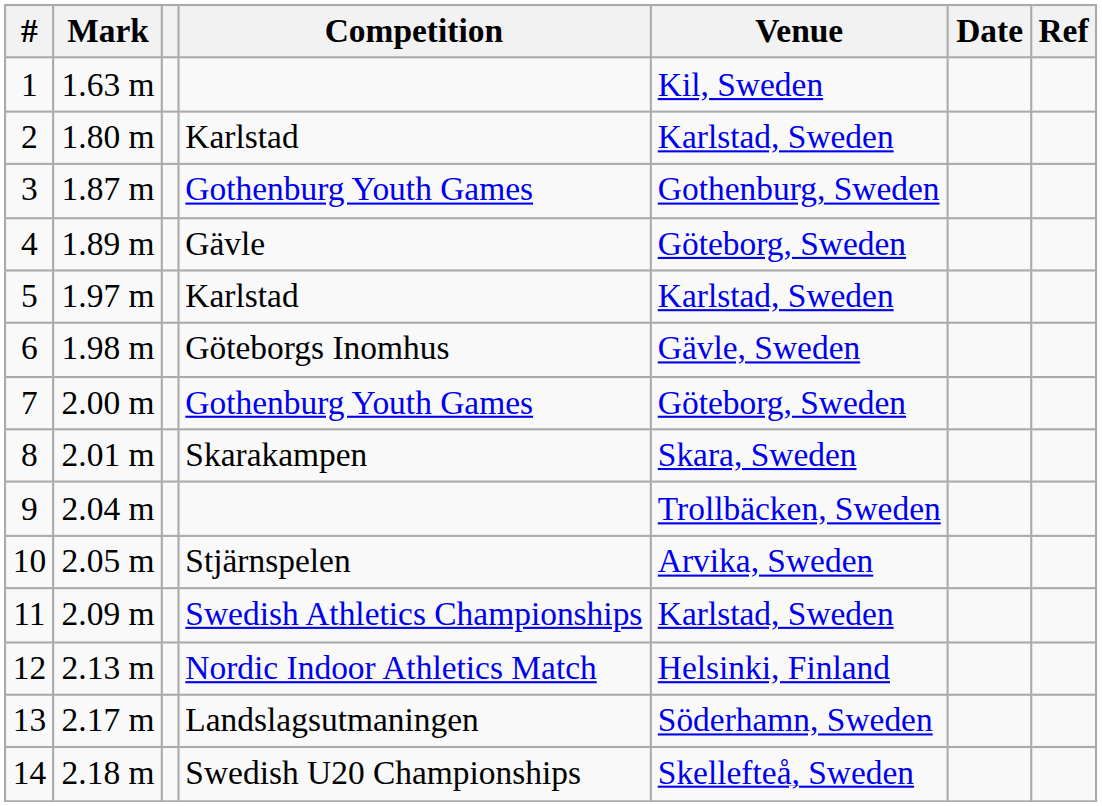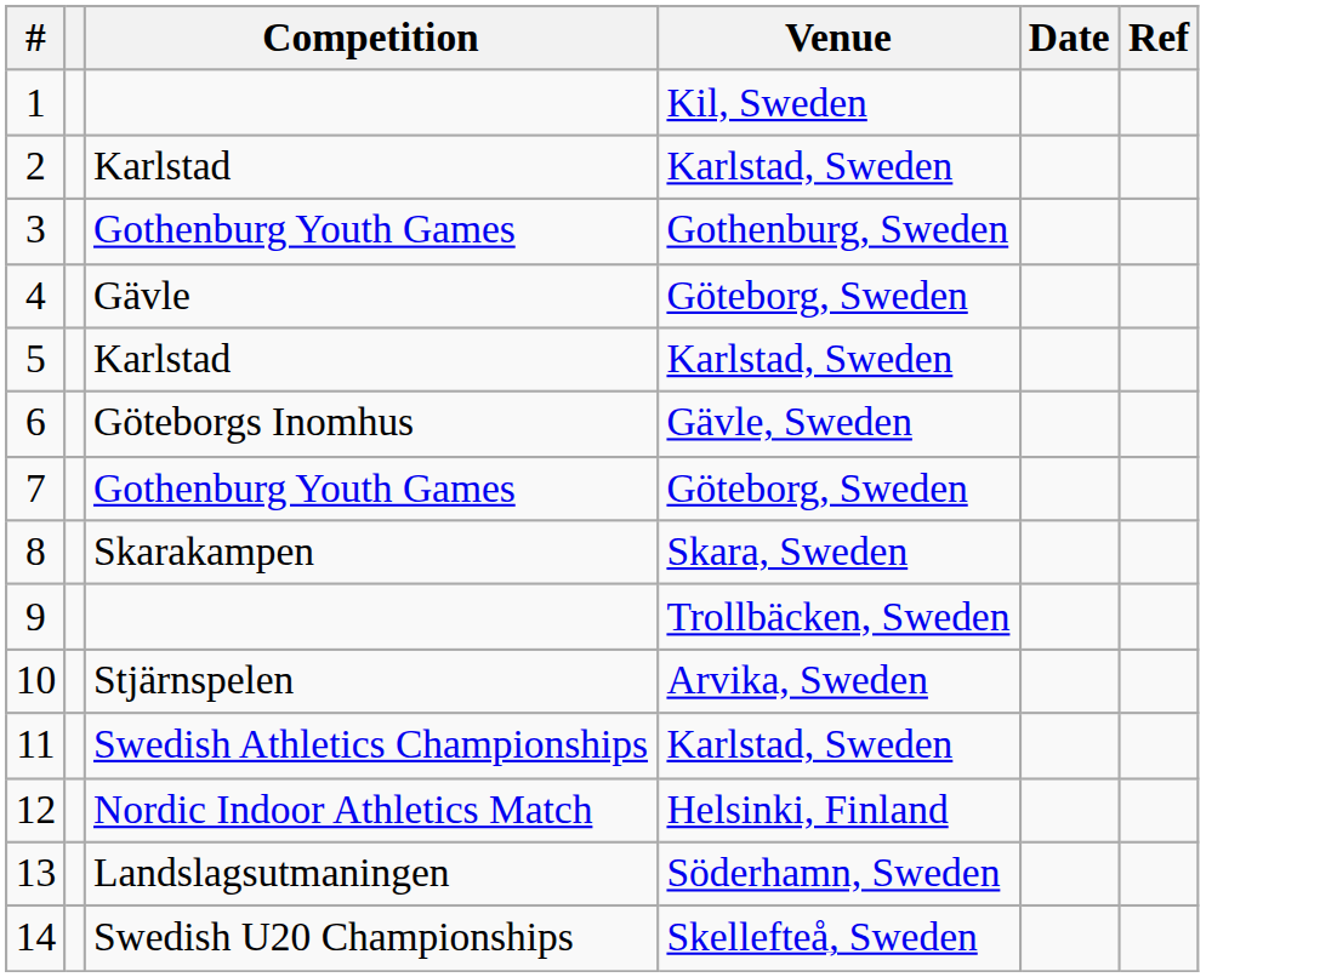 <table class="wikitable sortable">
 <tr>
 <th>#</th>
-<th>Mark</th>
 <th class=unsortable></th>
 <th>Competition</th>
 <th>Venue</th>
 <th>Date</th>
 <th>Ref</th>
 </tr>
 <tr>
 <td align=center>1</td>
-<td align=right>1.63 m</td>
 <td></td>
 <td></td>
 <td><a href='#'>Kil, Sweden</a></td>
 <td align=right></td>
 <td></td>
 </tr>
 <tr>
 <td align=center>2</td>
-<td align=right>1.80 m</td>
 <td></td>
 <td>Karlstad</td>
 <td><a href='#'>Karlstad, Sweden</a></td>
 <td align=right></td>
 <td></td>
 </tr>
 <tr>
 <td align=center>3</td>
-<td align=right>1.87 m</td>
 <td></td>
 <td><a href='#'>Gothenburg Youth Games</a></td>
 <td><a href='#'>Gothenburg, Sweden</a></td>
 <td align=right></td>
 <td></td>
 </tr>
 <tr>
 <td align=center>4</td>
-<td align=right>1.89 m</td>
 <td></td>
 <td>Gävle</td>
 <td><a href='#'>Göteborg, Sweden</a></td>
 <td align=right></td>
 <td></td>
 </tr>
 <tr>
 <td align=center>5</td>
-<td align=right>1.97 m</td>
 <td></td>
 <td>Karlstad</td>
 <td><a href='#'>Karlstad, Sweden</a></td>
 <td align=right></td>
 <td></td>
 </tr>
 <tr>
 <td align=center>6</td>
-<td align=right>1.98 m</td>
 <td></td>
 <td>Göteborgs Inomhus</td>
 <td><a href='#'>Gävle, Sweden</a></td>
 <td align=right></td>
 <td></td>
 </tr>
 <tr>
 <td align=center>7</td>
-<td align=right>2.00 m</td>
 <td></td>
 <td><a href='#'>Gothenburg Youth Games</a></td>
 <td><a href='#'>Göteborg, Sweden</a></td>
 <td align=right></td>
 <td></td>
 </tr>
 <tr>
 <td align=center>8</td>
-<td align=right>2.01 m</td>
 <td></td>
 <td>Skarakampen</td>
 <td><a href='#'>Skara, Sweden</a></td>
 <td align=right></td>
 <td></td>
 </tr>
 <tr>
 <td align=center>9</td>
-<td align=right>2.04 m</td>
 <td></td>
 <td></td>
 <td><a href='#'>Trollbäcken, Sweden</a></td>
 <td align=right></td>
 <td></td>
 </tr>
 <tr>
 <td align=center>10</td>
-<td align=right>2.05 m</td>
 <td></td>
 <td>Stjärnspelen</td>
 <td><a href='#'>Arvika, Sweden</a></td>
 <td align=right></td>
 <td></td>
 </tr>
 <tr>
 <td align=center>11</td>
-<td align=right>2.09 m</td>
 <td></td>
 <td><a href='#'>Swedish Athletics Championships</a></td>
 <td><a href='#'>Karlstad, Sweden</a></td>
 <td align=right></td>
 <td></td>
 </tr>
 <tr>
 <td align=center>12</td>
-<td align=right>2.13 m</td>
 <td></td>
 <td><a href='#'>Nordic Indoor Athletics Match</a></td>
 <td><a href='#'>Helsinki, Finland</a></td>
 <td align=right></td>
 <td></td>
 </tr>
 <tr>
 <td align=center>13</td>
-<td align=right>2.17 m</td>
 <td></td>
 <td>Landslagsutmaningen</td>
 <td><a href='#'>Söderhamn, Sweden</a></td>
 <td align=right></td>
 <td></td>
 </tr>
 <tr>
 <td align=center>14</td>
-<td align=right>2.18 m</td>
 <td></td>
 <td>Swedish U20 Championships</td>
 <td><a href='#'>Skellefteå, Sweden</a></td>
 <td align=right></td>
 <td></td>
 </tr>
 </table>
